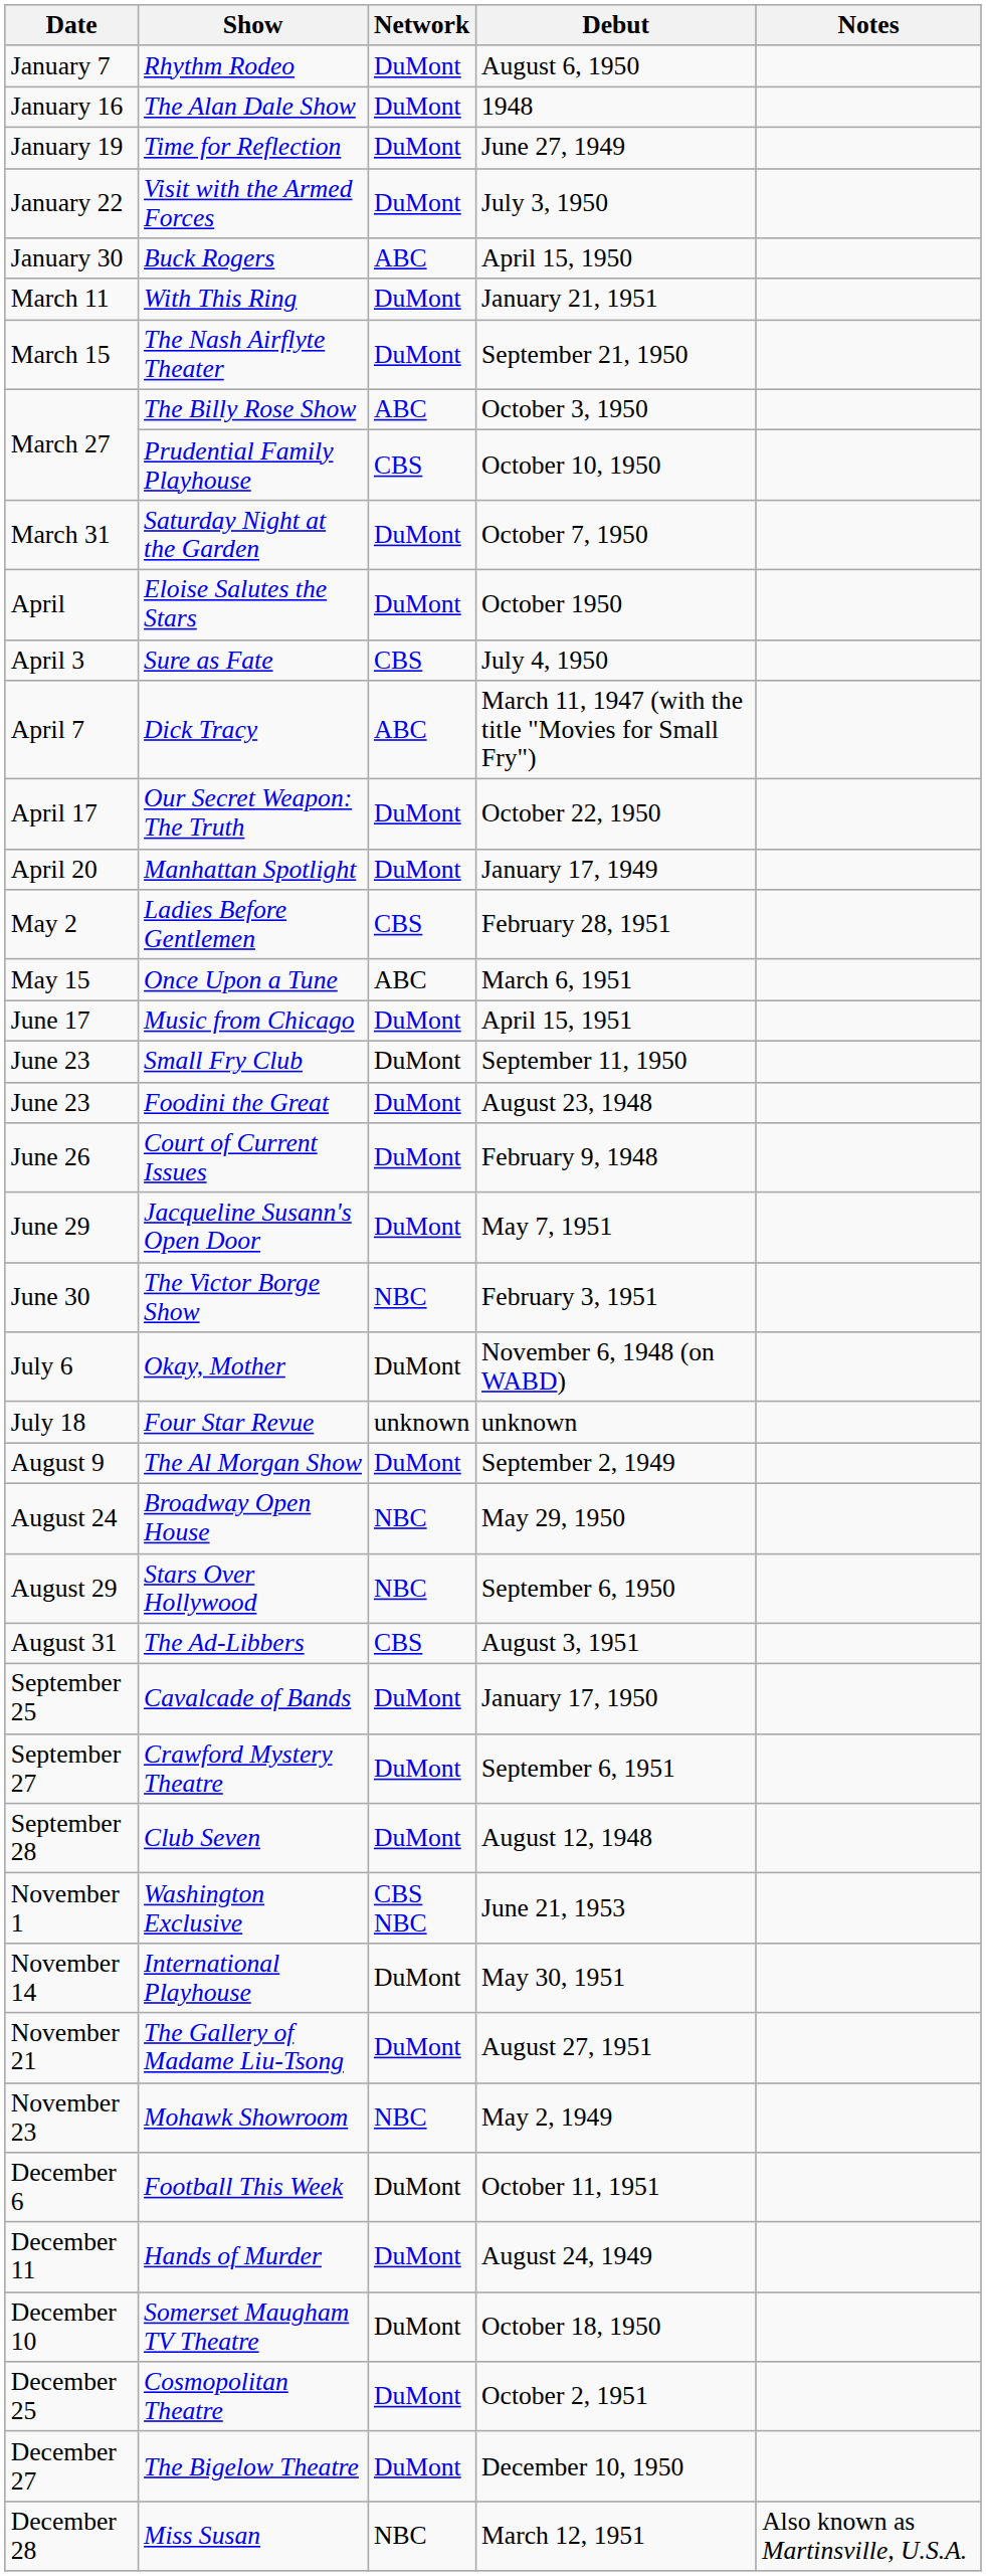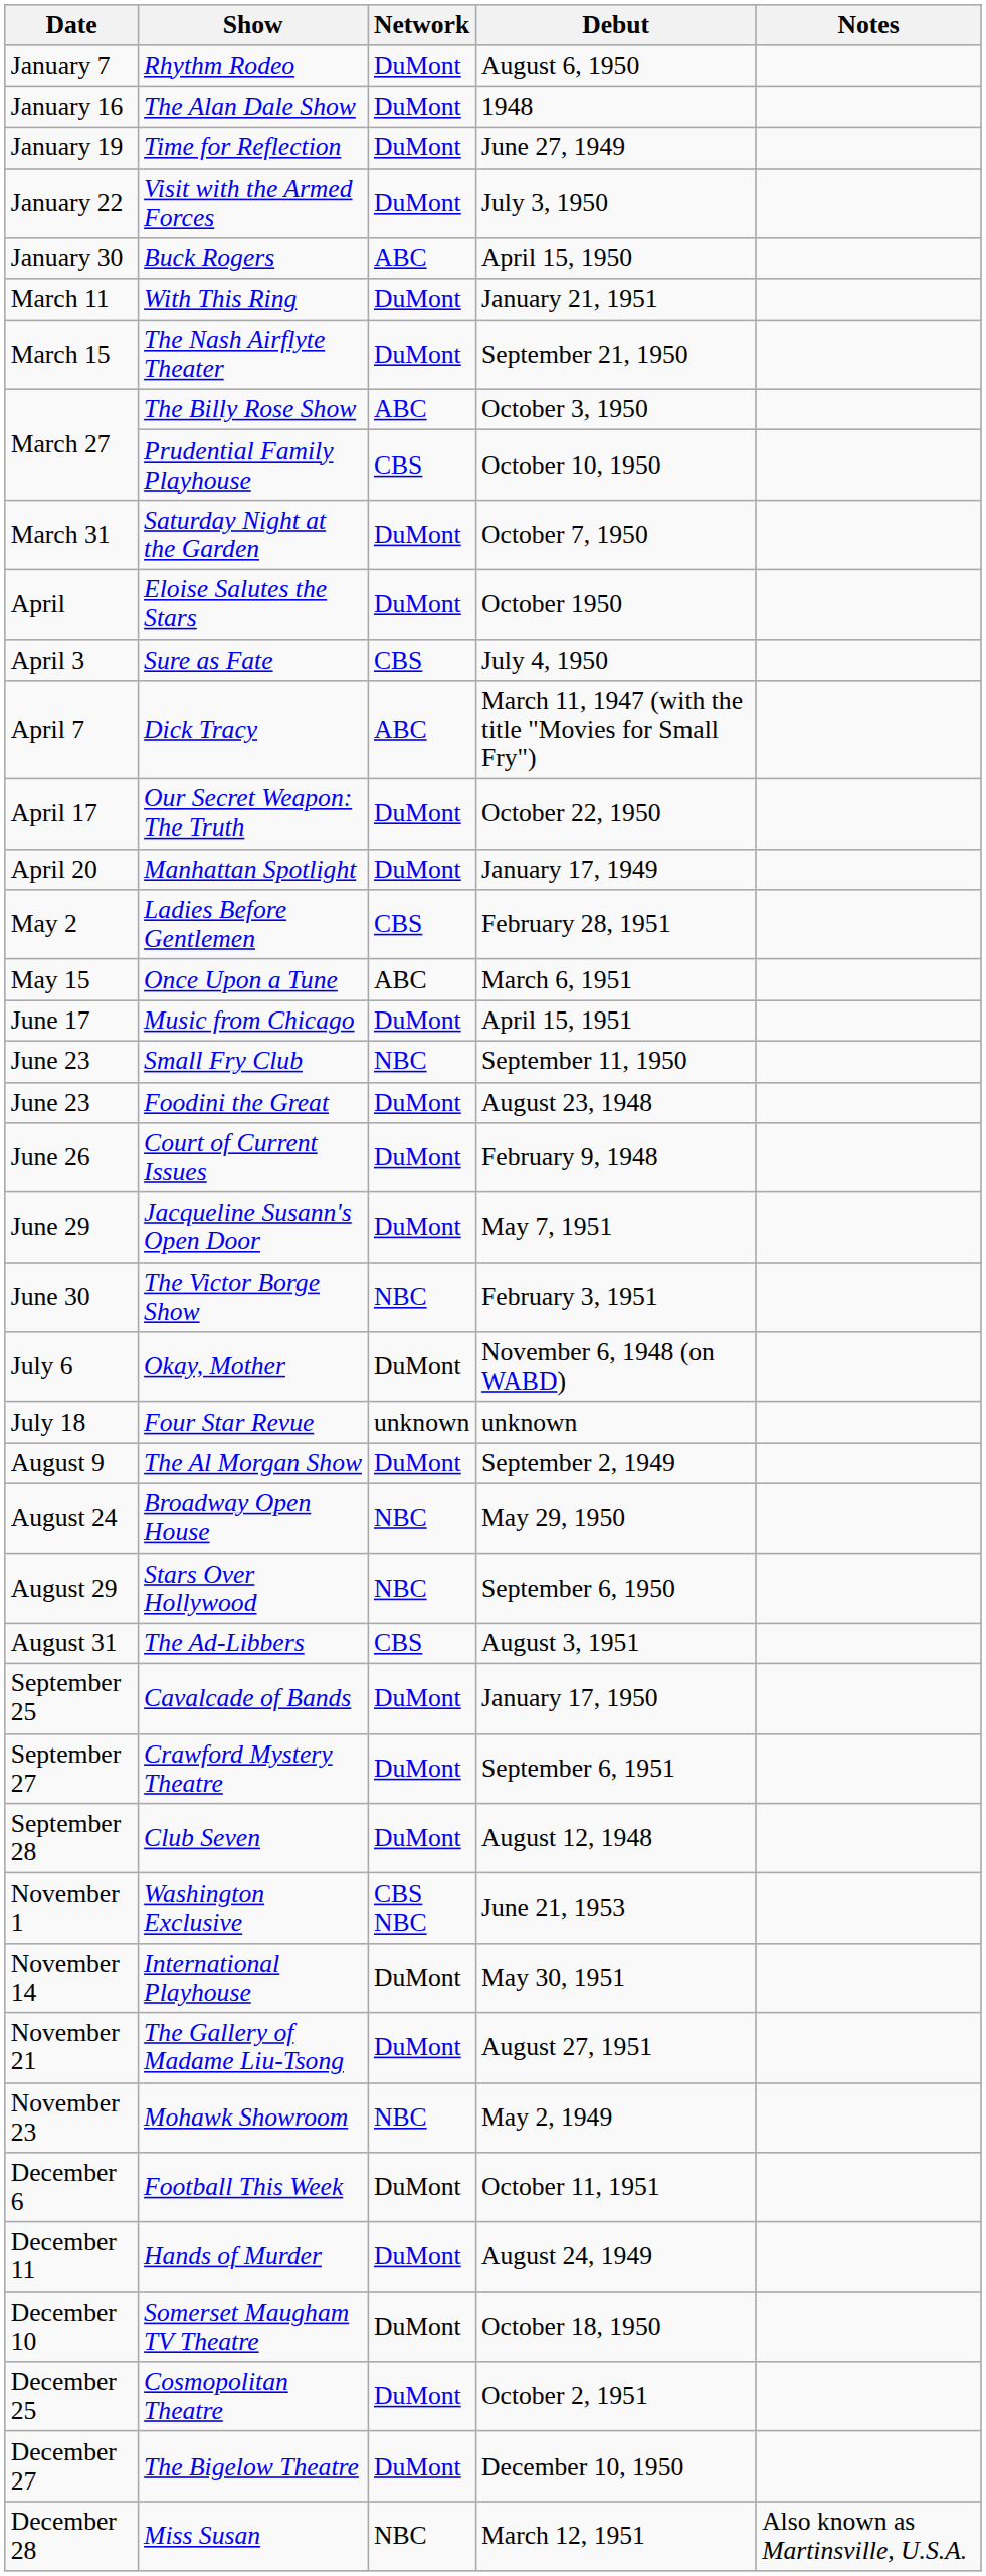 <table class="wikitable">
 <tr>
 <th>Date</th>
 <th>Show</th>
 <th>Network</th>
 <th>Debut</th>
 <th>Notes</th>
 </tr>
 <tr>
 <td>January 7</td>
 <td><em><a href='#'>Rhythm Rodeo</a></em></td>
 <td><a href='#'>DuMont</a></td>
 <td>August 6, 1950</td>
 <td></td>
 </tr>
 <tr>
 <td>January 16</td>
 <td><em><a href='#'>The Alan Dale Show</a></em></td>
 <td><a href='#'>DuMont</a></td>
 <td>1948</td>
 <td></td>
 </tr>
 <tr>
 <td>January 19</td>
 <td><em><a href='#'>Time for Reflection</a></em></td>
 <td><a href='#'>DuMont</a></td>
 <td>June 27, 1949</td>
 <td></td>
 </tr>
 <tr>
 <td>January 22</td>
 <td><em><a href='#'>Visit with the Armed Forces</a></em></td>
 <td><a href='#'>DuMont</a></td>
 <td>July 3, 1950</td>
 <td></td>
 </tr>
 <tr>
 <td>January 30</td>
 <td><em><a href='#'>Buck Rogers</a></em></td>
 <td><a href='#'>ABC</a></td>
 <td>April 15, 1950</td>
 <td></td>
 </tr>
 <tr>
 <td>March 11</td>
 <td><em><a href='#'>With This Ring</a></em></td>
 <td><a href='#'>DuMont</a></td>
 <td>January 21, 1951</td>
 <td></td>
 </tr>
 <tr>
 <td>March 15</td>
 <td><em><a href='#'>The Nash Airflyte Theater</a></em></td>
 <td><a href='#'>DuMont</a></td>
 <td>September 21, 1950</td>
 <td></td>
 </tr>
 <tr>
 <td rowspan="2">March 27</td>
 <td><em><a href='#'>The Billy Rose Show</a></em></td>
 <td><a href='#'>ABC</a></td>
 <td>October 3, 1950</td>
 <td></td>
 </tr>
 <tr>
 <td><em><a href='#'>Prudential Family Playhouse</a></em></td>
 <td><a href='#'>CBS</a></td>
 <td>October 10, 1950</td>
 <td></td>
 </tr>
 <tr>
 <td>March 31</td>
 <td><em><a href='#'>Saturday Night at the Garden</a></em></td>
 <td><a href='#'>DuMont</a></td>
 <td>October 7, 1950</td>
 <td></td>
 </tr>
 <tr>
 <td>April</td>
 <td><em><a href='#'>Eloise Salutes the Stars</a></em></td>
 <td><a href='#'>DuMont</a></td>
 <td>October 1950</td>
 <td></td>
 </tr>
 <tr>
 <td>April 3</td>
 <td><em><a href='#'>Sure as Fate</a></em></td>
 <td><a href='#'>CBS</a></td>
 <td>July 4, 1950</td>
 <td></td>
 </tr>
 <tr>
 <td>April 7</td>
 <td><em><a href='#'>Dick Tracy</a></em></td>
 <td><a href='#'>ABC</a></td>
 <td>March 11, 1947 (with the title "Movies for Small Fry")</td>
 <td></td>
 </tr>
 <tr>
 <td>April 17</td>
 <td><em><a href='#'>Our Secret Weapon: The Truth</a></em></td>
 <td><a href='#'>DuMont</a></td>
 <td>October 22, 1950</td>
 <td></td>
 </tr>
 <tr>
 <td>April 20</td>
 <td><em><a href='#'>Manhattan Spotlight</a></em></td>
 <td><a href='#'>DuMont</a></td>
 <td>January 17, 1949</td>
 <td></td>
 </tr>
 <tr>
 <td>May 2</td>
 <td><em><a href='#'>Ladies Before Gentlemen</a></em></td>
 <td><a href='#'>CBS</a></td>
 <td>February 28, 1951</td>
 <td></td>
 </tr>
 <tr>
 <td>May 15</td>
 <td><em><a href='#'>Once Upon a Tune</a></em></td>
 <td>ABC</td>
 <td>March 6, 1951</td>
 <td></td>
 </tr>
 <tr>
 <td>June 17</td>
 <td><em><a href='#'>Music from Chicago</a></em></td>
 <td><a href='#'>DuMont</a></td>
 <td>April 15, 1951</td>
 <td></td>
 </tr>
 <tr>
 <td>June 23</td>
 <td><em><a href='#'>Small Fry Club</a></em></td>
-<td>DuMont</td>
+<td><a href='#'>NBC</a></td>
 <td>September 11, 1950</td>
 <td></td>
 </tr>
 <tr>
 <td>June 23</td>
 <td><em><a href='#'>Foodini the Great</a></em></td>
 <td><a href='#'>DuMont</a></td>
 <td>August 23, 1948</td>
 <td></td>
 </tr>
 <tr>
 <td>June 26</td>
 <td><em><a href='#'>Court of Current Issues</a></em></td>
 <td><a href='#'>DuMont</a></td>
 <td>February 9, 1948</td>
 <td></td>
 </tr>
 <tr>
 <td>June 29</td>
 <td><em><a href='#'>Jacqueline Susann's Open Door</a></em></td>
 <td><a href='#'>DuMont</a></td>
 <td>May 7, 1951</td>
 <td></td>
 </tr>
 <tr>
 <td>June 30</td>
 <td><em><a href='#'>The Victor Borge Show</a></em></td>
 <td><a href='#'>NBC</a></td>
 <td>February 3, 1951</td>
 <td></td>
 </tr>
 <tr>
 <td>July 6</td>
 <td><em><a href='#'>Okay, Mother</a></em></td>
 <td>DuMont</td>
 <td>November 6, 1948 (on <a href='#'>WABD</a>)</td>
 <td></td>
 </tr>
 <tr>
 <td>July 18</td>
 <td><em><a href='#'>Four Star Revue</a></em></td>
 <td>unknown</td>
 <td>unknown</td>
 <td></td>
 </tr>
 <tr>
 <td>August 9</td>
 <td><em><a href='#'>The Al Morgan Show</a></em></td>
 <td><a href='#'>DuMont</a></td>
 <td>September 2, 1949</td>
 <td></td>
 </tr>
 <tr>
 <td>August 24</td>
 <td><em><a href='#'>Broadway Open House</a></em></td>
 <td><a href='#'>NBC</a></td>
 <td>May 29, 1950</td>
 <td></td>
 </tr>
 <tr>
 <td>August 29</td>
 <td><em><a href='#'>Stars Over Hollywood</a></em></td>
 <td><a href='#'>NBC</a></td>
 <td>September 6, 1950</td>
 <td></td>
 </tr>
 <tr>
 <td>August 31</td>
 <td><em><a href='#'>The Ad-Libbers</a></em></td>
 <td><a href='#'>CBS</a></td>
 <td>August 3, 1951</td>
 <td></td>
 </tr>
 <tr>
 <td>September 25</td>
 <td><em><a href='#'>Cavalcade of Bands</a></em></td>
 <td><a href='#'>DuMont</a></td>
 <td>January 17, 1950</td>
 <td></td>
 </tr>
 <tr>
 <td>September 27</td>
 <td><em><a href='#'>Crawford Mystery Theatre</a></em></td>
 <td><a href='#'>DuMont</a></td>
 <td>September 6, 1951</td>
 <td></td>
 </tr>
 <tr>
 <td>September 28</td>
 <td><em><a href='#'>Club Seven</a></em></td>
 <td><a href='#'>DuMont</a></td>
 <td>August 12, 1948</td>
 <td></td>
 </tr>
 <tr>
 <td>November 1</td>
 <td><em><a href='#'>Washington Exclusive</a></em></td>
 <td><a href='#'>CBS</a><br><a href='#'>NBC</a></td>
 <td>June 21, 1953</td>
 <td></td>
 </tr>
 <tr>
 <td>November 14</td>
 <td><em><a href='#'>International Playhouse</a></em></td>
 <td>DuMont</td>
 <td>May 30, 1951</td>
 <td></td>
 </tr>
 <tr>
 <td>November 21</td>
 <td><em><a href='#'>The Gallery of Madame Liu-Tsong</a></em></td>
 <td><a href='#'>DuMont</a></td>
 <td>August 27, 1951</td>
 <td></td>
 </tr>
 <tr>
 <td>November 23</td>
 <td><em><a href='#'>Mohawk Showroom</a></em></td>
 <td><a href='#'>NBC</a></td>
 <td>May 2, 1949</td>
 <td></td>
 </tr>
 <tr>
 <td>December 6</td>
 <td><em><a href='#'>Football This Week</a></em></td>
 <td>DuMont</td>
 <td>October 11, 1951</td>
 <td></td>
 </tr>
 <tr>
 <td>December 11</td>
 <td><em><a href='#'>Hands of Murder</a></em></td>
 <td><a href='#'>DuMont</a></td>
 <td>August 24, 1949</td>
 <td></td>
 </tr>
 <tr>
 <td>December 10</td>
 <td><em><a href='#'>Somerset Maugham TV Theatre</a></em></td>
 <td>DuMont</td>
 <td>October 18, 1950</td>
 <td></td>
 </tr>
 <tr>
 <td>December 25</td>
 <td><em><a href='#'>Cosmopolitan Theatre</a></em></td>
 <td><a href='#'>DuMont</a></td>
 <td>October 2, 1951</td>
 <td></td>
 </tr>
 <tr>
 <td>December 27</td>
 <td><em><a href='#'>The Bigelow Theatre</a></em></td>
 <td><a href='#'>DuMont</a></td>
 <td>December 10, 1950</td>
 <td></td>
 </tr>
 <tr>
 <td>December 28</td>
 <td><em><a href='#'>Miss Susan</a></em></td>
 <td>NBC</td>
 <td>March 12, 1951</td>
 <td>Also known as <em>Martinsville, U.S.A.</em></td>
 </tr>
 </table>
